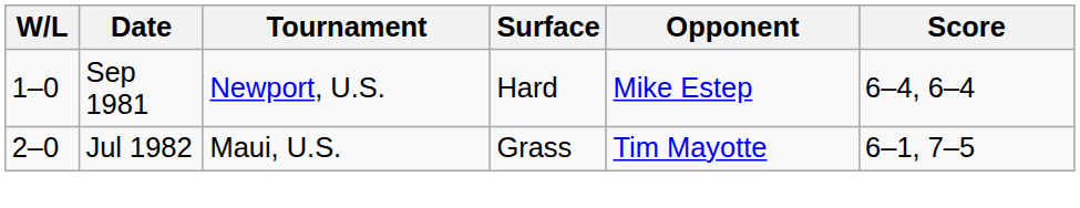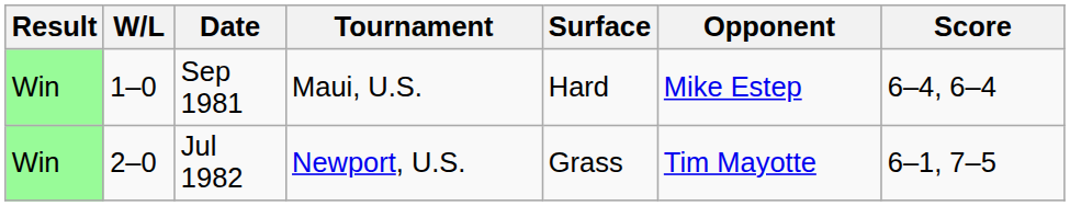 <table class="sortable wikitable">
 <tr>
+<th style="width:40px">Result</th>
 <th style="width:35px" class="unsortable">W/L</th>
 <th style="width:65px">Date</th>
 <th style="width:160px">Tournament</th>
 <th style="width:50px">Surface</th>
 <th style="width:140px">Opponent</th>
 <th style="width:120px" class="unsortable">Score</th>
 </tr>
 <tr>
+<td style="background:#98fb98;">Win</td>
 <td>1–0</td>
 <td>Sep 1981</td>
-<td><a href='#'>Newport</a>, U.S.</td>
+<td>Maui, U.S.</td>
 <td>Hard</td>
 <td> <a href='#'>Mike Estep</a></td>
 <td>6–4, 6–4</td>
 </tr>
 <tr>
+<td style="background:#98fb98;">Win</td>
 <td>2–0</td>
 <td>Jul 1982</td>
-<td>Maui, U.S.</td>
+<td><a href='#'>Newport</a>, U.S.</td>
 <td>Grass</td>
 <td> <a href='#'>Tim Mayotte</a></td>
 <td>6–1, 7–5</td>
 </tr>
 </table>
